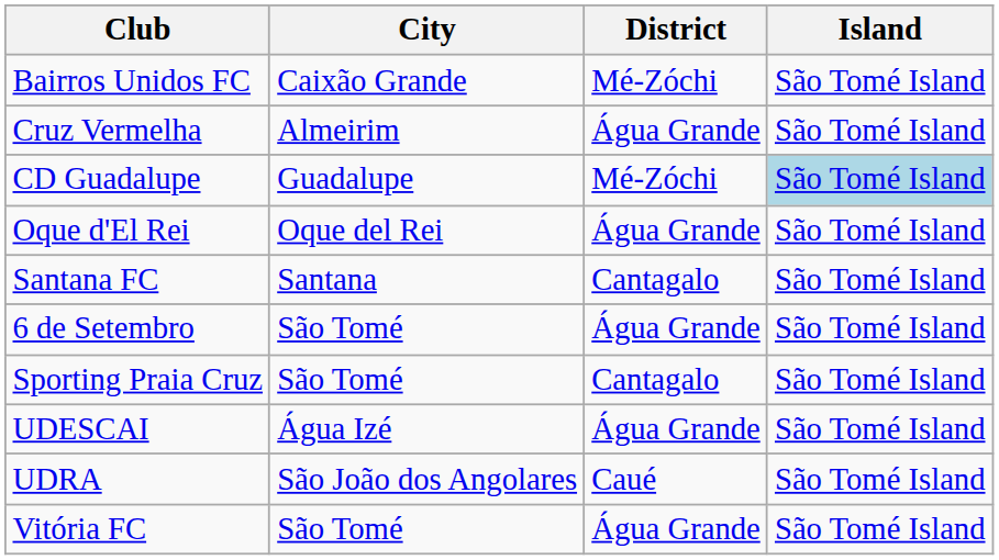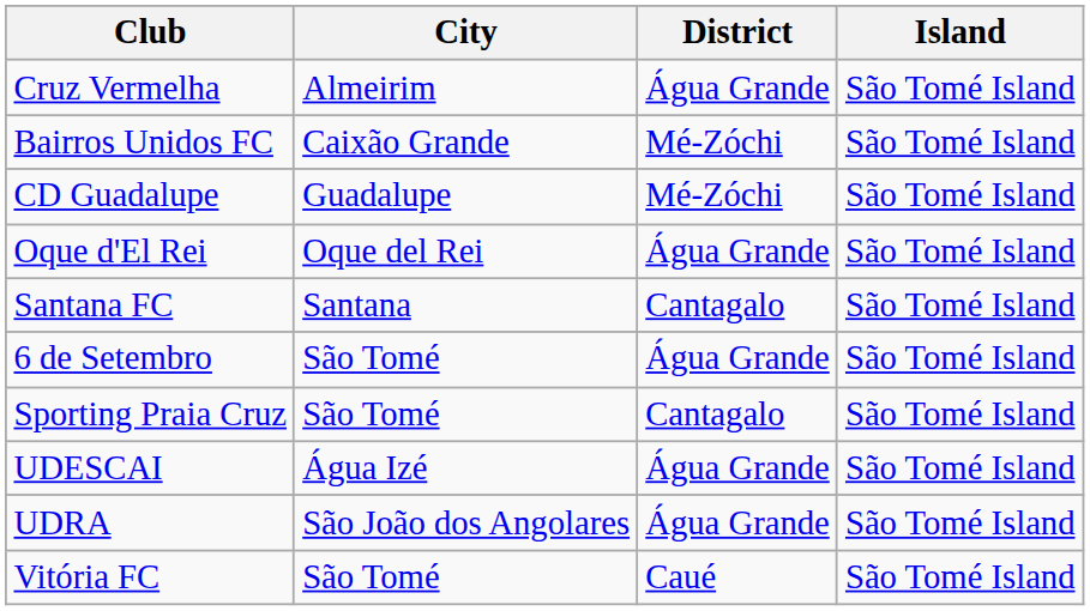 <table class="wikitable">
 <tr>
 <th>Club</th>
 <th>City</th>
 <th>District</th>
 <th>Island</th>
 </tr>
 <tr>
+<td><a href='#'>Cruz Vermelha</a></td>
+<td><a href='#'>Almeirim</a></td>
+<td><a href='#'>Água Grande</a></td>
+<td><a href='#'>São Tomé Island</a></td>
+</tr>
+<tr>
 <td><a href='#'>Bairros Unidos FC</a></td>
 <td><a href='#'>Caixão Grande</a></td>
 <td><a href='#'>Mé-Zóchi</a></td>
 <td><a href='#'>São Tomé Island</a></td>
 </tr>
 <tr>
-<td><a href='#'>Cruz Vermelha</a></td>
-<td><a href='#'>Almeirim</a></td>
-<td><a href='#'>Água Grande</a></td>
-<td><a href='#'>São Tomé Island</a></td>
-</tr>
-<tr>
 <td><a href='#'>CD Guadalupe</a></td>
 <td><a href='#'>Guadalupe</a></td>
 <td><a href='#'>Mé-Zóchi</a></td>
-<td style="background: lightblue;"><a href='#'>São Tomé Island</a></td>
+<td><a href='#'>São Tomé Island</a></td>
 </tr>
 <tr>
 <td><a href='#'>Oque d'El Rei</a></td>
 <td><a href='#'>Oque del Rei</a></td>
 <td><a href='#'>Água Grande</a></td>
 <td><a href='#'>São Tomé Island</a></td>
 </tr>
 <tr>
 <td><a href='#'>Santana FC</a></td>
 <td><a href='#'>Santana</a></td>
 <td><a href='#'>Cantagalo</a></td>
 <td><a href='#'>São Tomé Island</a></td>
 </tr>
 <tr>
 <td><a href='#'>6 de Setembro</a></td>
 <td><a href='#'>São Tomé</a></td>
 <td><a href='#'>Água Grande</a></td>
 <td><a href='#'>São Tomé Island</a></td>
 </tr>
 <tr>
 <td><a href='#'>Sporting Praia Cruz</a></td>
 <td><a href='#'>São Tomé</a></td>
 <td><a href='#'>Cantagalo</a></td>
 <td><a href='#'>São Tomé Island</a></td>
 </tr>
 <tr>
 <td><a href='#'>UDESCAI</a></td>
 <td><a href='#'>Água Izé</a></td>
 <td><a href='#'>Água Grande</a></td>
 <td><a href='#'>São Tomé Island</a></td>
 </tr>
 <tr>
 <td><a href='#'>UDRA</a></td>
 <td><a href='#'>São João dos Angolares</a></td>
-<td><a href='#'>Caué</a></td>
+<td><a href='#'>Água Grande</a></td>
 <td><a href='#'>São Tomé Island</a></td>
 </tr>
 <tr>
 <td><a href='#'>Vitória FC</a></td>
 <td><a href='#'>São Tomé</a></td>
-<td><a href='#'>Água Grande</a></td>
+<td><a href='#'>Caué</a></td>
 <td><a href='#'>São Tomé Island</a></td>
 </tr>
 </table>
